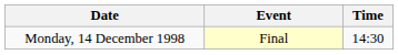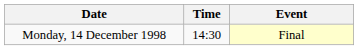 <table class = "wikitable" style="text-align:center;">
 <tr>
 <th width=220>Date</th>
+<th width=50>Time</th>
 <th width=150>Event</th>
-<th width=50>Time</th>
 </tr>
 <tr>
 <td>Monday, 14 December 1998</td>
+<td>14:30</td>
 <td bgcolor=ffffcc>Final</td>
-<td>14:30</td>
 </tr>
 </table>
